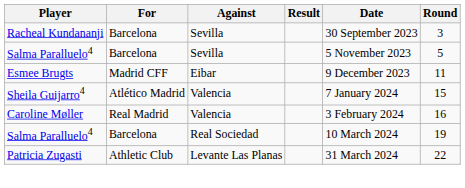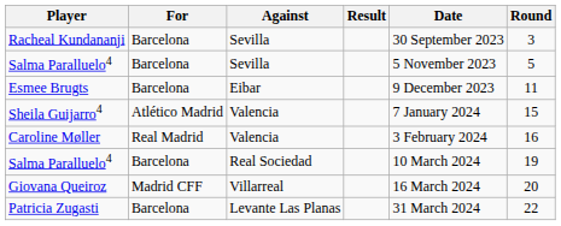 <table class="wikitable sortable">
 <tr>
 <th>Player</th>
 <th>For</th>
 <th>Against</th>
 <th>Result</th>
 <th>Date</th>
 <th>Round</th>
 </tr>
 <tr>
 <td> <a href='#'>Racheal Kundananji</a></td>
 <td>Barcelona</td>
 <td>Sevilla</td>
 <td align="center"></td>
 <td>30 September 2023</td>
 <td align="center">3</td>
 </tr>
 <tr>
 <td> <a href='#'>Salma Paralluelo</a><sup>4</sup></td>
 <td>Barcelona</td>
 <td>Sevilla</td>
 <td align="center"></td>
 <td>5 November 2023</td>
 <td align="center">5</td>
 </tr>
 <tr>
 <td> <a href='#'>Esmee Brugts</a></td>
-<td>Madrid CFF</td>
+<td>Barcelona</td>
 <td>Eibar</td>
 <td align="center"></td>
 <td>9 December 2023</td>
 <td align="center">11</td>
 </tr>
 <tr>
 <td> <a href='#'>Sheila Guijarro</a><sup>4</sup></td>
 <td>Atlético Madrid</td>
 <td>Valencia</td>
 <td align="center"></td>
 <td>7 January 2024</td>
 <td align="center">15</td>
 </tr>
 <tr>
 <td> <a href='#'>Caroline Møller</a></td>
 <td>Real Madrid</td>
 <td>Valencia</td>
 <td align="center"></td>
 <td>3 February 2024</td>
 <td align="center">16</td>
 </tr>
 <tr>
 <td> <a href='#'>Salma Paralluelo</a><sup>4</sup></td>
 <td>Barcelona</td>
 <td>Real Sociedad</td>
 <td align="center"></td>
 <td>10 March 2024</td>
 <td align="center">19</td>
 </tr>
 <tr>
+<td> <a href='#'>Giovana Queiroz</a></td>
+<td>Madrid CFF</td>
+<td>Villarreal</td>
+<td align="center"></td>
+<td>16 March 2024</td>
+<td align="center">20</td>
+</tr>
+<tr>
 <td> <a href='#'>Patricia Zugasti</a></td>
-<td>Athletic Club</td>
+<td>Barcelona</td>
 <td>Levante Las Planas</td>
 <td align="center"></td>
 <td>31 March 2024</td>
 <td align="center">22</td>
 </tr>
 </table>
